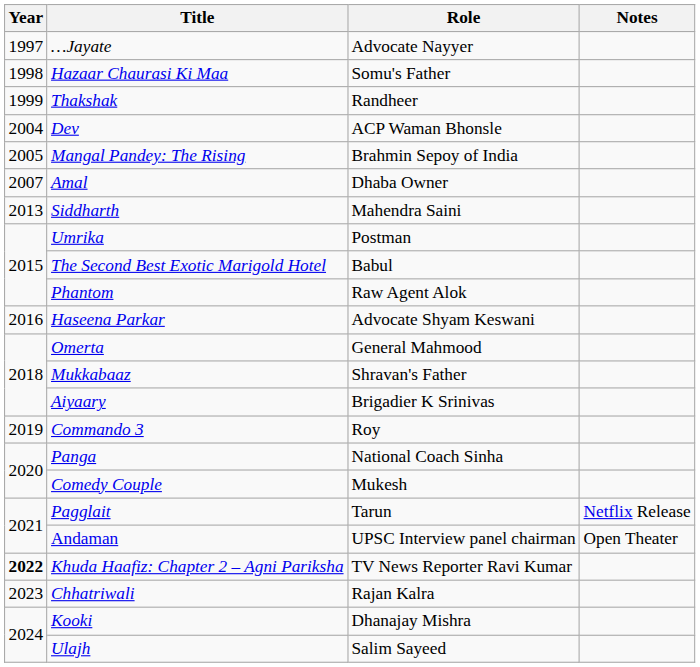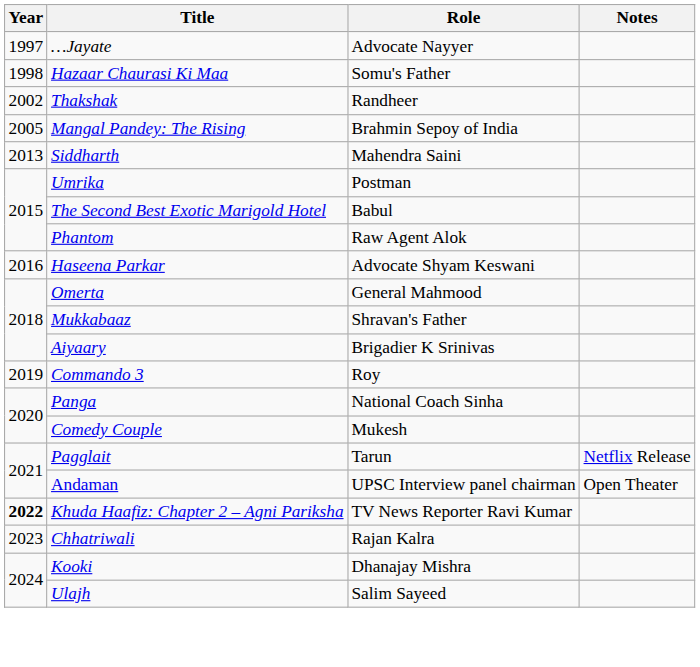 <table class="wikitable">
 <tr>
 <th>Year</th>
 <th>Title</th>
 <th>Role</th>
 <th>Notes</th>
 </tr>
 <tr>
 <td>1997</td>
 <td><em>…Jayate</em></td>
 <td>Advocate Nayyer</td>
 <td></td>
 </tr>
 <tr>
 <td>1998</td>
 <td><em><a href='#'>Hazaar Chaurasi Ki Maa</a></em></td>
 <td>Somu's Father</td>
 <td></td>
 </tr>
 <tr>
-<td>1999</td>
+<td>2002</td>
 <td><em><a href='#'>Thakshak</a></em></td>
 <td>Randheer</td>
-<td></td>
-</tr>
-<tr>
-<td>2004</td>
-<td><em><a href='#'>Dev</a></em></td>
-<td>ACP Waman Bhonsle</td>
 <td></td>
 </tr>
 <tr>
 <td>2005</td>
 <td><em><a href='#'>Mangal Pandey: The Rising</a></em></td>
 <td>Brahmin Sepoy of India</td>
-<td></td>
-</tr>
-<tr>
-<td>2007</td>
-<td><em><a href='#'>Amal</a></em></td>
-<td>Dhaba Owner</td>
 <td></td>
 </tr>
 <tr>
 <td>2013</td>
 <td><em><a href='#'>Siddharth</a></em></td>
 <td>Mahendra Saini</td>
 <td></td>
 </tr>
 <tr>
 <td rowspan="3">2015</td>
 <td><em><a href='#'>Umrika</a></em></td>
 <td>Postman</td>
 <td></td>
 </tr>
 <tr>
 <td><em><a href='#'>The Second Best Exotic Marigold Hotel</a></em></td>
 <td>Babul</td>
 <td></td>
 </tr>
 <tr>
 <td><em><a href='#'>Phantom</a></em></td>
 <td>Raw Agent Alok</td>
 <td></td>
 </tr>
 <tr>
 <td>2016</td>
 <td><em><a href='#'>Haseena Parkar</a></em></td>
 <td>Advocate Shyam Keswani</td>
 <td></td>
 </tr>
 <tr>
 <td rowspan="3">2018</td>
 <td><em><a href='#'>Omerta</a></em></td>
 <td>General Mahmood</td>
 <td></td>
 </tr>
 <tr>
 <td><em><a href='#'>Mukkabaaz</a></em></td>
 <td>Shravan's Father</td>
 <td></td>
 </tr>
 <tr>
 <td><em><a href='#'>Aiyaary</a></em></td>
 <td>Brigadier K Srinivas</td>
 <td></td>
 </tr>
 <tr>
 <td>2019</td>
 <td><a href='#'><em>Commando 3</em></a></td>
 <td>Roy</td>
 <td></td>
 </tr>
 <tr>
 <td rowspan="2">2020</td>
 <td><a href='#'><em>Panga</em></a></td>
 <td>National Coach Sinha</td>
 <td></td>
 </tr>
 <tr>
 <td><a href='#'><em>Comedy Couple</em></a></td>
 <td>Mukesh</td>
 <td></td>
 </tr>
 <tr>
 <td rowspan="2">2021</td>
 <td><em><a href='#'>Pagglait</a></em></td>
 <td>Tarun</td>
 <td><a href='#'>Netflix</a> Release</td>
 </tr>
 <tr>
 <td><a href='#'>Andaman</a></td>
 <td>UPSC Interview panel chairman</td>
 <td>Open Theater</td>
 </tr>
 <tr>
 <td><strong>2022</strong></td>
 <td><em><a href='#'>Khuda Haafiz: Chapter 2 – Agni Pariksha</a></em></td>
 <td>TV News Reporter Ravi Kumar</td>
 <td></td>
 </tr>
 <tr>
 <td>2023</td>
 <td><a href='#'><em>Chhatriwali</em></a></td>
 <td>Rajan Kalra</td>
 <td></td>
 </tr>
 <tr>
 <td rowspan="2">2024</td>
 <td><em><a href='#'>Kooki</a></em></td>
 <td>Dhanajay Mishra</td>
 </tr>
 <tr>
 <td><em><a href='#'>Ulajh</a></em></td>
 <td>Salim Sayeed</td>
 <td></td>
 </tr>
 </table>
